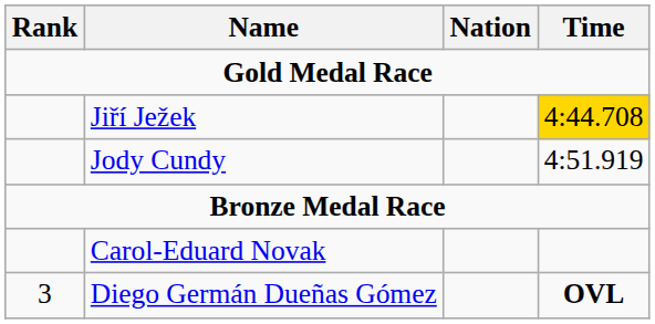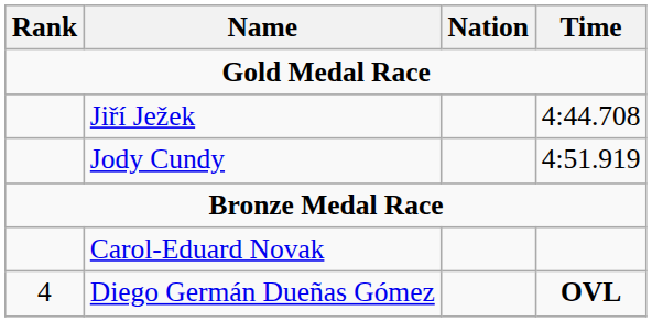 <table class="wikitable" style="text-align:center">
 <tr>
 <th>Rank</th>
 <th>Name</th>
 <th>Nation</th>
 <th>Time</th>
 </tr>
 <tr>
 <td colspan=4><strong>Gold Medal Race</strong></td>
 </tr>
 <tr>
 <td></td>
 <td align=left><a href='#'>Jiří Ježek</a></td>
 <td align=left></td>
-<td style="background: gold;">4:44.708</td>
+<td>4:44.708</td>
 </tr>
 <tr>
 <td></td>
 <td align=left><a href='#'>Jody Cundy</a></td>
 <td align=left></td>
 <td>4:51.919</td>
 </tr>
 <tr>
 <td colspan=4><strong>Bronze Medal Race</strong></td>
 </tr>
 <tr>
 <td></td>
 <td align=left><a href='#'>Carol-Eduard Novak</a></td>
 <td align=left></td>
 <td></td>
 </tr>
 <tr>
-<td>3</td>
+<td>4</td>
 <td align=left><a href='#'>Diego Germán Dueñas Gómez</a></td>
 <td align=left></td>
 <td><strong>OVL</strong></td>
 </tr>
 </table>
